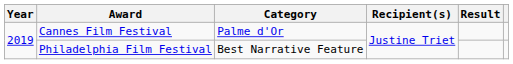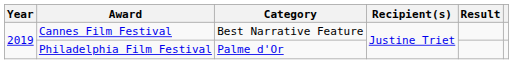 <table class="wikitable plainrowheaders sortable">
 <tr style="background:#ccc; text-align:center;">
 <th scope=col>Year</th>
 <th scope=col>Award</th>
 <th scope=col>Category</th>
 <th scope=col>Recipient(s)</th>
 <th scope=col>Result</th>
 <th></th>
 </tr>
 <tr>
 <td rowspan=2><a href='#'>2019</a></td>
 <td><a href='#'>Cannes Film Festival</a></td>
-<td><a href='#'>Palme d'Or</a></td>
+<td>Best Narrative Feature</td>
 <td rowspan=2><a href='#'>Justine Triet</a></td>
 <td></td>
 <td></td>
 </tr>
 <tr>
 <td><a href='#'>Philadelphia Film Festival</a></td>
-<td>Best Narrative Feature</td>
+<td><a href='#'>Palme d'Or</a></td>
 <td></td>
 <td></td>
 </tr>
 </table>
